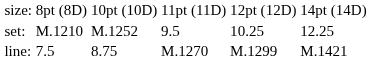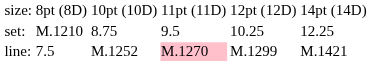 <table style="margin-left:40px;">
 <tr>
 <td>size:</td>
 <td>8pt (8D)</td>
 <td>10pt (10D)</td>
 <td>11pt (11D)</td>
 <td>12pt (12D)</td>
 <td>14pt (14D)</td>
 </tr>
 <tr>
 <td>set:</td>
 <td>M.1210</td>
-<td>M.1252</td>
+<td>8.75</td>
 <td>9.5</td>
 <td>10.25</td>
 <td>12.25</td>
 </tr>
 <tr>
 <td>line:</td>
 <td>7.5</td>
-<td>8.75</td>
-<td>M.1270</td>
+<td>M.1252</td>
+<td style="background: pink;">M.1270</td>
 <td>M.1299</td>
 <td>M.1421</td>
 </tr>
 </table>
